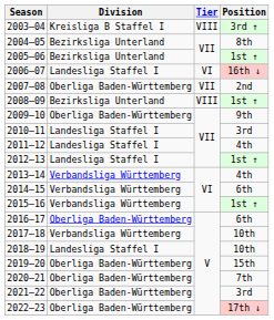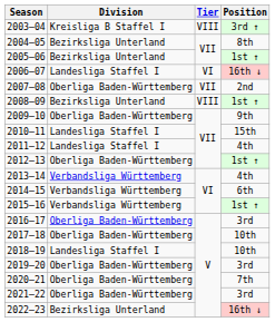 <table class="wikitable">
 <tr>
 <th>Season</th>
 <th>Division</th>
 <th><a href='#'>Tier</a></th>
 <th>Position</th>
 </tr>
 <tr align="center">
 <td>2003–04</td>
 <td align="left">Kreisliga B Staffel I</td>
 <td>VIII</td>
 <td style="background:#ddffdd">3rd ↑</td>
 </tr>
 <tr align="center">
 <td>2004–05</td>
 <td align="left">Bezirksliga Unterland</td>
 <td rowspan=2>VII</td>
 <td>8th</td>
 </tr>
 <tr align="center">
 <td>2005–06</td>
 <td align="left">Bezirksliga Unterland</td>
 <td style="background:#ddffdd">1st ↑</td>
 </tr>
 <tr align="center">
 <td>2006–07</td>
 <td align="left">Landesliga Staffel I</td>
 <td>VI</td>
 <td style="background:#ffcccc">16th ↓</td>
 </tr>
 <tr align="center">
 <td>2007–08</td>
 <td align="left">Oberliga Baden-Württemberg</td>
 <td>VII</td>
 <td>2nd</td>
 </tr>
 <tr align="center">
 <td>2008–09</td>
 <td align="left">Bezirksliga Unterland</td>
 <td>VIII</td>
 <td style="background:#ddffdd">1st ↑</td>
 </tr>
 <tr align="center">
 <td>2009–10</td>
 <td align="left">Oberliga Baden-Württemberg</td>
 <td rowspan=4>VII</td>
 <td>9th</td>
 </tr>
 <tr align="center">
 <td>2010–11</td>
 <td align="left">Landesliga Staffel I</td>
-<td>3rd</td>
+<td>15th</td>
 </tr>
 <tr align="center">
 <td>2011–12</td>
 <td align="left">Landesliga Staffel I</td>
 <td>4th</td>
 </tr>
 <tr align="center">
 <td>2012–13</td>
-<td align="left">Landesliga Staffel I</td>
+<td align="left">Oberliga Baden-Württemberg</td>
 <td style="background:#ddffdd">1st ↑</td>
 </tr>
 <tr align="center">
 <td>2013–14</td>
 <td align="left"><a href='#'>Verbandsliga Württemberg</a></td>
 <td rowspan=3>VI</td>
 <td>4th</td>
 </tr>
 <tr align="center">
 <td>2014–15</td>
 <td align="left">Verbandsliga Württemberg</td>
 <td>6th</td>
 </tr>
 <tr align="center">
 <td>2015–16</td>
 <td align="left">Verbandsliga Württemberg</td>
 <td style="background:#ddffdd">1st ↑</td>
 </tr>
 <tr align="center">
 <td>2016–17</td>
 <td align="left"><a href='#'>Oberliga Baden-Württemberg</a></td>
 <td rowspan=7>V</td>
-<td>6th</td>
+<td>3rd</td>
 </tr>
 <tr align="center">
 <td>2017–18</td>
-<td align="left">Verbandsliga Württemberg</td>
+<td align="left">Oberliga Baden-Württemberg</td>
 <td>10th</td>
 </tr>
 <tr align="center">
 <td>2018–19</td>
 <td align="left">Landesliga Staffel I</td>
 <td>10th</td>
 </tr>
 <tr align="center">
 <td>2019–20</td>
 <td align="left">Oberliga Baden-Württemberg</td>
-<td>15th</td>
+<td>3rd</td>
 </tr>
 <tr align="center">
 <td>2020–21</td>
 <td align="left">Oberliga Baden-Württemberg</td>
 <td>7th</td>
 </tr>
 <tr align="center">
 <td>2021–22</td>
 <td align="left">Oberliga Baden-Württemberg</td>
 <td>3rd</td>
 </tr>
 <tr align="center">
 <td>2022–23</td>
-<td align="left">Oberliga Baden-Württemberg</td>
-<td style="background:#ffcccc">17th ↓</td>
+<td align="left">Bezirksliga Unterland</td>
+<td style="background:#ffcccc">16th ↓</td>
 </tr>
 </table>
